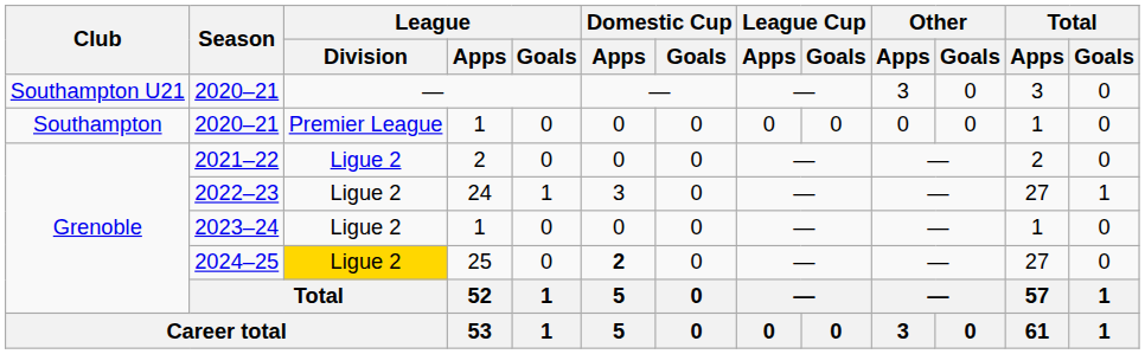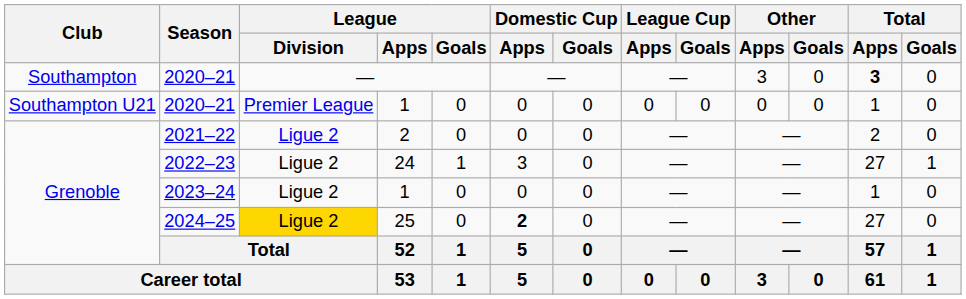 <table class=wikitable style="text-align: center">
 <tr>
 <th rowspan="2">Club</th>
 <th rowspan="2">Season</th>
 <th colspan="3">League</th>
 <th colspan="2">Domestic Cup</th>
 <th colspan="2">League Cup</th>
 <th colspan="2">Other</th>
 <th colspan="2">Total</th>
 </tr>
 <tr>
 <th>Division</th>
 <th>Apps</th>
 <th>Goals</th>
 <th>Apps</th>
 <th>Goals</th>
 <th>Apps</th>
 <th>Goals</th>
 <th>Apps</th>
 <th>Goals</th>
 <th>Apps</th>
 <th>Goals</th>
 </tr>
 <tr>
-<td><a href='#'>Southampton U21</a></td>
+<td><a href='#'>Southampton</a></td>
 <td><a href='#'>2020–21</a></td>
 <td colspan="3">—</td>
 <td colspan="2">—</td>
 <td colspan="2">—</td>
 <td>3</td>
 <td>0</td>
-<td>3</td>
+<td><strong>3</strong></td>
 <td>0</td>
 </tr>
 <tr>
-<td><a href='#'>Southampton</a></td>
+<td><a href='#'>Southampton U21</a></td>
 <td><a href='#'>2020–21</a></td>
 <td><a href='#'>Premier League</a></td>
 <td>1</td>
 <td>0</td>
 <td>0</td>
 <td>0</td>
 <td>0</td>
 <td>0</td>
 <td>0</td>
 <td>0</td>
 <td>1</td>
 <td>0</td>
 </tr>
 <tr>
 <td rowspan="5"><a href='#'>Grenoble</a></td>
 <td><a href='#'>2021–22</a></td>
 <td><a href='#'>Ligue 2</a></td>
 <td>2</td>
 <td>0</td>
 <td>0</td>
 <td>0</td>
 <td colspan="2">—</td>
 <td colspan="2">—</td>
 <td>2</td>
 <td>0</td>
 </tr>
 <tr>
 <td><a href='#'>2022–23</a></td>
 <td>Ligue 2</td>
 <td>24</td>
 <td>1</td>
 <td>3</td>
 <td>0</td>
 <td colspan="2">—</td>
 <td colspan="2">—</td>
 <td>27</td>
 <td>1</td>
 </tr>
 <tr>
 <td><a href='#'>2023–24</a></td>
 <td>Ligue 2</td>
 <td>1</td>
 <td>0</td>
 <td>0</td>
 <td>0</td>
 <td colspan="2">—</td>
 <td colspan="2">—</td>
 <td>1</td>
 <td>0</td>
 </tr>
 <tr>
 <td><a href='#'>2024–25</a></td>
 <td style="background: gold;">Ligue 2</td>
 <td>25</td>
 <td>0</td>
 <td><strong>2</strong></td>
 <td>0</td>
 <td colspan="2">—</td>
 <td colspan="2">—</td>
 <td>27</td>
 <td>0</td>
 </tr>
 <tr>
 <th colspan="2">Total</th>
 <th>52</th>
 <th>1</th>
 <th>5</th>
 <th>0</th>
 <th colspan="2">—</th>
 <th colspan="2">—</th>
 <th>57</th>
 <th>1</th>
 </tr>
 <tr>
 <th colspan="3">Career total</th>
 <th>53</th>
 <th>1</th>
 <th>5</th>
 <th>0</th>
 <th>0</th>
 <th>0</th>
 <th>3</th>
 <th>0</th>
 <th>61</th>
 <th>1</th>
 </tr>
 </table>
